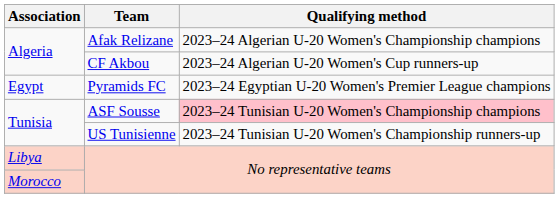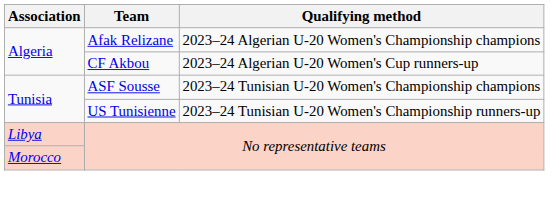 <table class="wikitable">
 <tr>
 <th>Association</th>
 <th>Team</th>
 <th>Qualifying method</th>
 </tr>
 <tr>
 <td rowspan=2> <a href='#'>Algeria</a></td>
 <td><a href='#'>Afak Relizane</a></td>
 <td>2023–24 Algerian U-20 Women's Championship champions</td>
 </tr>
 <tr>
 <td><a href='#'>CF Akbou</a></td>
 <td>2023–24 Algerian U-20 Women's Cup runners-up</td>
 </tr>
 <tr>
-<td> <a href='#'>Egypt</a></td>
-<td><a href='#'>Pyramids FC</a></td>
-<td>2023–24 Egyptian U-20 Women's Premier League champions</td>
-</tr>
-<tr>
 <td rowspan=2> <a href='#'>Tunisia</a></td>
 <td><a href='#'>ASF Sousse</a></td>
-<td style="background: pink;">2023–24 Tunisian U-20 Women's Championship champions</td>
+<td>2023–24 Tunisian U-20 Women's Championship champions</td>
 </tr>
 <tr>
 <td><a href='#'>US Tunisienne</a></td>
 <td>2023–24 Tunisian U-20 Women's Championship runners-up</td>
 </tr>
 <tr bgcolor=fcd3c7>
 <td> <em><a href='#'>Libya</a></em></td>
 <td align=center colspan=2 rowspan=2><em>No representative teams</em></td>
 </tr>
 <tr bgcolor=fcd3c7>
 <td> <em><a href='#'>Morocco</a></em></td>
 </tr>
 </table>
